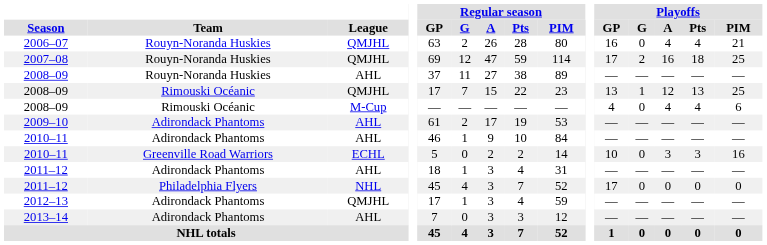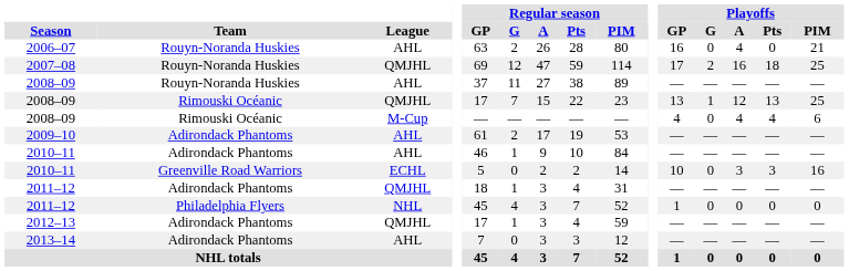 <table border="0" cellpadding="1" cellspacing="0" style="text-align:center; width:60em">
 <tr bgcolor="#e0e0e0">
 <th colspan="3" bgcolor="#ffffff"> </th>
 <th rowspan="99" bgcolor="#ffffff"> </th>
 <th colspan="5"><a href='#'>Regular season</a></th>
 <th rowspan="99" bgcolor="#ffffff"> </th>
 <th colspan="5"><a href='#'>Playoffs</a></th>
 </tr>
 <tr bgcolor="#e0e0e0">
 <th><a href='#'>Season</a></th>
 <th>Team</th>
 <th>League</th>
 <th>GP</th>
 <th><a href='#'>G</a></th>
 <th><a href='#'>A</a></th>
 <th><a href='#'>Pts</a></th>
 <th><a href='#'>PIM</a></th>
 <th>GP</th>
 <th>G</th>
 <th>A</th>
 <th>Pts</th>
 <th>PIM</th>
 </tr>
 <tr ALIGN="center">
 <td><a href='#'>2006–07</a></td>
 <td><a href='#'>Rouyn-Noranda Huskies</a></td>
-<td><a href='#'>QMJHL</a></td>
+<td>AHL</td>
 <td>63</td>
 <td>2</td>
 <td>26</td>
 <td>28</td>
 <td>80</td>
 <td>16</td>
 <td>0</td>
 <td>4</td>
-<td>4</td>
+<td>0</td>
 <td>21</td>
 </tr>
 <tr ALIGN="center" bgcolor="#f0f0f0">
 <td><a href='#'>2007–08</a></td>
 <td>Rouyn-Noranda Huskies</td>
 <td>QMJHL</td>
 <td>69</td>
 <td>12</td>
 <td>47</td>
 <td>59</td>
 <td>114</td>
 <td>17</td>
 <td>2</td>
 <td>16</td>
 <td>18</td>
 <td>25</td>
 </tr>
 <tr ALIGN="center">
 <td><a href='#'>2008–09</a></td>
 <td>Rouyn-Noranda Huskies</td>
 <td>AHL</td>
 <td>37</td>
 <td>11</td>
 <td>27</td>
 <td>38</td>
 <td>89</td>
 <td>—</td>
 <td>—</td>
 <td>—</td>
 <td>—</td>
 <td>—</td>
 </tr>
 <tr ALIGN="center" bgcolor="#f0f0f0">
 <td>2008–09</td>
 <td><a href='#'>Rimouski Océanic</a></td>
 <td>QMJHL</td>
 <td>17</td>
 <td>7</td>
 <td>15</td>
 <td>22</td>
 <td>23</td>
 <td>13</td>
 <td>1</td>
 <td>12</td>
 <td>13</td>
 <td>25</td>
 </tr>
 <tr ALIGN="center">
 <td>2008–09</td>
 <td>Rimouski Océanic</td>
 <td><a href='#'>M-Cup</a></td>
 <td>—</td>
 <td>—</td>
 <td>—</td>
 <td>—</td>
 <td>—</td>
 <td>4</td>
 <td>0</td>
 <td>4</td>
 <td>4</td>
 <td>6</td>
 </tr>
 <tr ALIGN="center" bgcolor="#f0f0f0">
 <td><a href='#'>2009–10</a></td>
 <td><a href='#'>Adirondack Phantoms</a></td>
 <td><a href='#'>AHL</a></td>
 <td>61</td>
 <td>2</td>
 <td>17</td>
 <td>19</td>
 <td>53</td>
 <td>—</td>
 <td>—</td>
 <td>—</td>
 <td>—</td>
 <td>—</td>
 </tr>
 <tr ALIGN="center">
 <td><a href='#'>2010–11</a></td>
 <td>Adirondack Phantoms</td>
 <td>AHL</td>
 <td>46</td>
 <td>1</td>
 <td>9</td>
 <td>10</td>
 <td>84</td>
 <td>—</td>
 <td>—</td>
 <td>—</td>
 <td>—</td>
 <td>—</td>
 </tr>
 <tr ALIGN="center" bgcolor="#f0f0f0">
 <td><a href='#'>2010–11</a></td>
 <td><a href='#'>Greenville Road Warriors</a></td>
 <td><a href='#'>ECHL</a></td>
 <td>5</td>
 <td>0</td>
 <td>2</td>
 <td>2</td>
 <td>14</td>
 <td>10</td>
 <td>0</td>
 <td>3</td>
 <td>3</td>
 <td>16</td>
 </tr>
 <tr ALIGN="center">
 <td><a href='#'>2011–12</a></td>
 <td>Adirondack Phantoms</td>
-<td>AHL</td>
+<td><a href='#'>QMJHL</a></td>
 <td>18</td>
 <td>1</td>
 <td>3</td>
 <td>4</td>
 <td>31</td>
 <td>—</td>
 <td>—</td>
 <td>—</td>
 <td>—</td>
 <td>—</td>
 </tr>
 <tr ALIGN="center" bgcolor="#f0f0f0">
 <td><a href='#'>2011–12</a></td>
 <td><a href='#'>Philadelphia Flyers</a></td>
 <td><a href='#'>NHL</a></td>
 <td>45</td>
 <td>4</td>
 <td>3</td>
 <td>7</td>
 <td>52</td>
-<td>17</td>
+<td>1</td>
 <td>0</td>
 <td>0</td>
 <td>0</td>
 <td>0</td>
 </tr>
 <tr ALIGN="center">
 <td><a href='#'>2012–13</a></td>
 <td>Adirondack Phantoms</td>
 <td>QMJHL</td>
 <td>17</td>
 <td>1</td>
 <td>3</td>
 <td>4</td>
 <td>59</td>
 <td>—</td>
 <td>—</td>
 <td>—</td>
 <td>—</td>
 <td>—</td>
 </tr>
 <tr ALIGN="center" bgcolor="#f0f0f0">
 <td><a href='#'>2013–14</a></td>
 <td>Adirondack Phantoms</td>
 <td>AHL</td>
 <td>7</td>
 <td>0</td>
 <td>3</td>
 <td>3</td>
 <td>12</td>
 <td>—</td>
 <td>—</td>
 <td>—</td>
 <td>—</td>
 <td>—</td>
 </tr>
 <tr ALIGN="center" bgcolor="#e0e0e0">
 <th colspan="3">NHL totals</th>
 <th>45</th>
 <th>4</th>
 <th>3</th>
 <th>7</th>
 <th>52</th>
 <th>1</th>
 <th>0</th>
 <th>0</th>
 <th>0</th>
 <th>0</th>
 </tr>
 </table>
